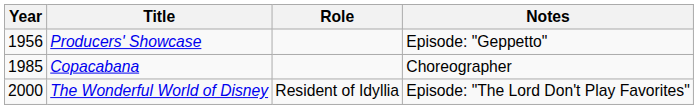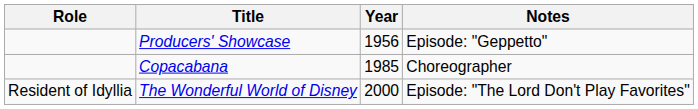 <table class="wikitable sortable">
 <tr>
+<th>Role</th>
+<th>Title</th>
 <th>Year</th>
-<th>Title</th>
-<th>Role</th>
 <th class="unsortable">Notes</th>
 </tr>
 <tr>
+<td></td>
+<td><em><a href='#'>Producers' Showcase</a></em></td>
 <td>1956</td>
-<td><em><a href='#'>Producers' Showcase</a></em></td>
-<td></td>
 <td>Episode: "Geppetto"</td>
 </tr>
 <tr>
+<td></td>
+<td><em><a href='#'>Copacabana</a></em></td>
 <td>1985</td>
-<td><em><a href='#'>Copacabana</a></em></td>
-<td></td>
 <td>Choreographer</td>
 </tr>
 <tr>
+<td>Resident of Idyllia</td>
+<td><em><a href='#'>The Wonderful World of Disney</a></em></td>
 <td>2000</td>
-<td><em><a href='#'>The Wonderful World of Disney</a></em></td>
-<td>Resident of Idyllia</td>
 <td>Episode: "The Lord Don't Play Favorites"</td>
 </tr>
 </table>
